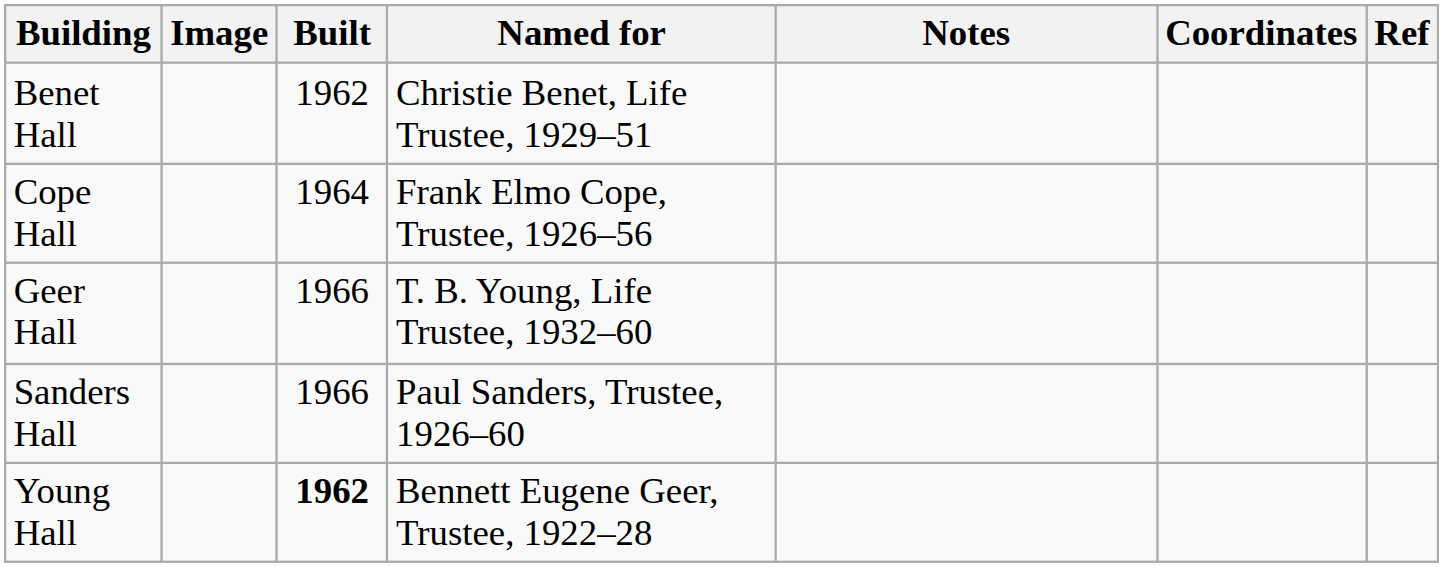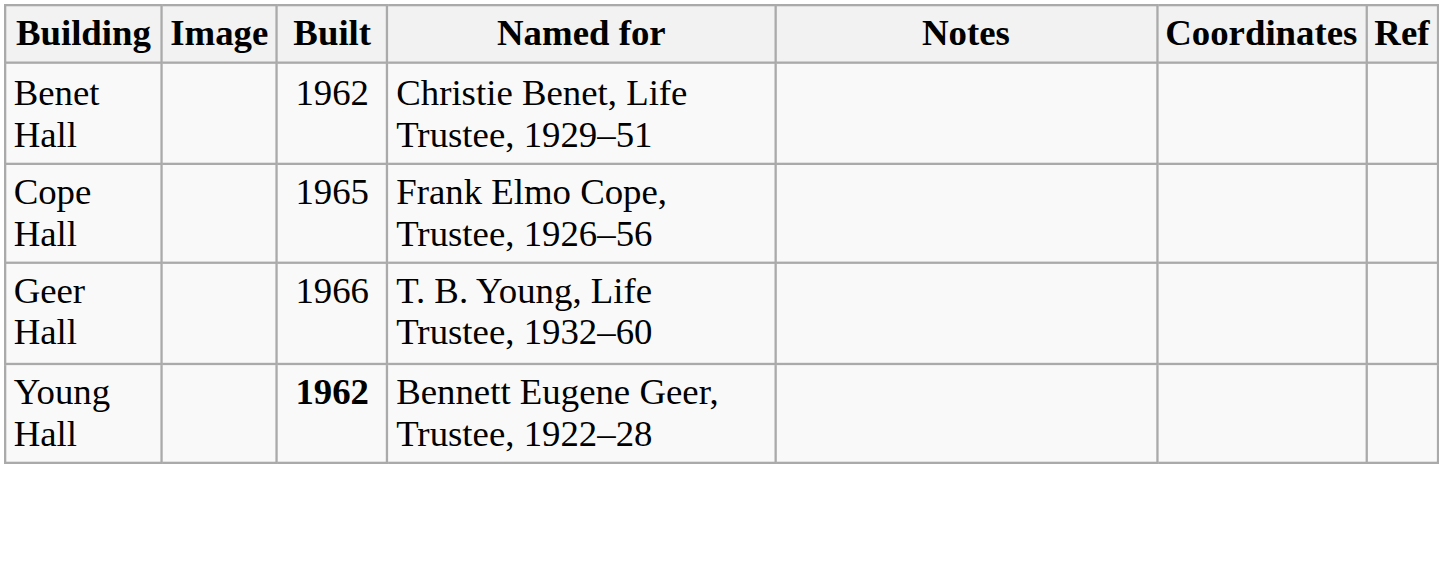 <table class="wikitable sortable" style="width:100%">
 <tr>
 <th width=11%>Building</th>
 <th width=101px class="unsortable">Image</th>
 <th width=8%>Built</th>
 <th width=31%>Named for</th>
 <th width=31% class="unsortable">Notes</th>
 <th width=7% class="unsortable">Coordinates</th>
 <th width=4% class="unsortable">Ref</th>
 </tr>
 <tr valign="top">
 <td>Benet Hall</td>
 <td align="center"></td>
 <td align="center">1962</td>
 <td>Christie Benet, Life Trustee, 1929–51</td>
 <td></td>
 <td><small></small></td>
 <td align="center"></td>
 </tr>
 <tr valign="top">
 <td>Cope Hall</td>
 <td align="center"></td>
-<td align="center">1964</td>
+<td align="center">1965</td>
 <td>Frank Elmo Cope, Trustee, 1926–56</td>
 <td></td>
 <td><small></small></td>
 <td align="center"></td>
 </tr>
 <tr valign="top">
 <td>Geer Hall</td>
 <td align="center"></td>
 <td align="center">1966</td>
 <td>T. B. Young, Life Trustee, 1932–60</td>
 <td></td>
 <td><small></small></td>
 <td align="center"></td>
 </tr>
 <tr valign="top">
-<td>Sanders Hall</td>
-<td align="center"></td>
-<td align="center">1966</td>
-<td>Paul Sanders, Trustee, 1926–60</td>
-<td></td>
-<td><small></small></td>
-<td align="center"></td>
-</tr>
-<tr valign="top">
 <td>Young Hall</td>
 <td align="center"></td>
 <td align="center"><strong>1962</strong></td>
 <td>Bennett Eugene Geer, Trustee, 1922–28</td>
 <td></td>
 <td><small></small></td>
 <td align="center"></td>
 </tr>
 </table>
